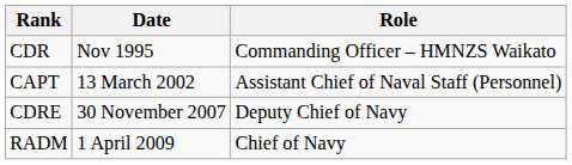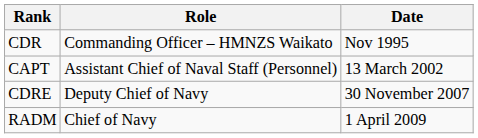 <table class="wikitable">
 <tr>
 <th>Rank</th>
+<th>Role</th>
 <th>Date</th>
-<th>Role</th>
 </tr>
 <tr>
 <td>CDR</td>
+<td>Commanding Officer – HMNZS Waikato</td>
 <td>Nov 1995</td>
-<td>Commanding Officer – HMNZS Waikato</td>
 </tr>
 <tr>
 <td>CAPT</td>
+<td>Assistant Chief of Naval Staff (Personnel)</td>
 <td>13 March 2002</td>
-<td>Assistant Chief of Naval Staff (Personnel)</td>
 </tr>
 <tr>
 <td>CDRE</td>
+<td>Deputy Chief of Navy</td>
 <td>30 November 2007</td>
-<td>Deputy Chief of Navy</td>
 </tr>
 <tr>
 <td>RADM</td>
+<td>Chief of Navy</td>
 <td>1 April 2009</td>
-<td>Chief of Navy</td>
 </tr>
 </table>
